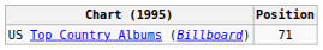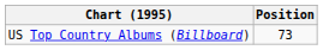 <table class="wikitable">
 <tr>
 <th align="left">Chart (1995)</th>
 <th align="left">Position</th>
 </tr>
 <tr>
 <td align="left">US <a href='#'>Top Country Albums</a> (<em><a href='#'>Billboard</a></em>)</td>
-<td align="center">71</td>
+<td align="center">73</td>
 </tr>
 </table>
